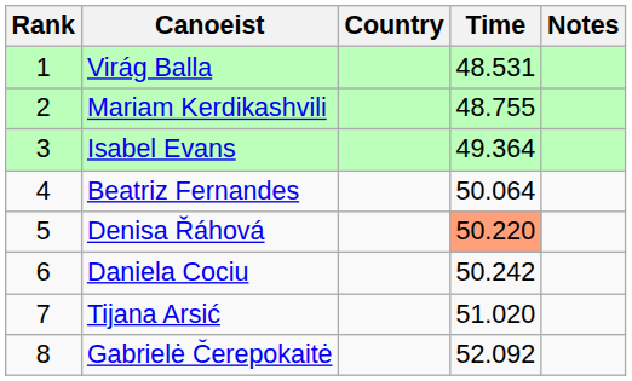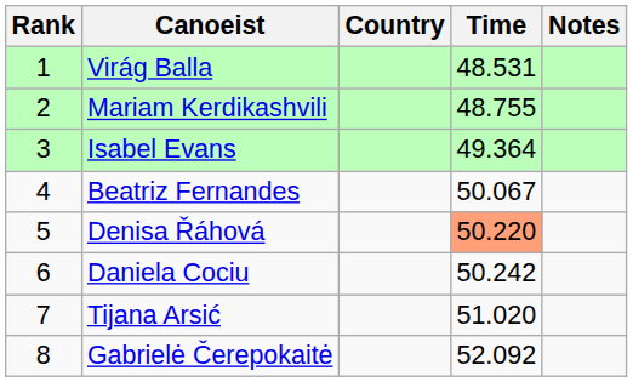 <table class="wikitable" style="text-align:center">
 <tr>
 <th>Rank</th>
 <th>Canoeist</th>
 <th>Country</th>
 <th>Time</th>
 <th>Notes</th>
 </tr>
 <tr bgcolor=bbffbb>
 <td>1</td>
 <td align=left><a href='#'>Virág Balla</a></td>
 <td align=left></td>
 <td>48.531</td>
 <td></td>
 </tr>
 <tr bgcolor=bbffbb>
 <td>2</td>
 <td align=left><a href='#'>Mariam Kerdikashvili</a></td>
 <td align=left></td>
 <td>48.755</td>
 <td></td>
 </tr>
 <tr bgcolor=bbffbb>
 <td>3</td>
 <td align=left><a href='#'>Isabel Evans</a></td>
 <td align=left></td>
 <td>49.364</td>
 <td></td>
 </tr>
 <tr>
 <td>4</td>
 <td align=left><a href='#'>Beatriz Fernandes</a></td>
 <td align=left></td>
-<td>50.064</td>
+<td>50.067</td>
 <td></td>
 </tr>
 <tr>
 <td>5</td>
 <td align=left><a href='#'>Denisa Řáhová</a></td>
 <td align=left></td>
 <td style="background: lightsalmon;">50.220</td>
 <td></td>
 </tr>
 <tr>
 <td>6</td>
 <td align=left><a href='#'>Daniela Cociu</a></td>
 <td align=left></td>
 <td>50.242</td>
 <td></td>
 </tr>
 <tr>
 <td>7</td>
 <td align=left><a href='#'>Tijana Arsić</a></td>
 <td align=left></td>
 <td>51.020</td>
 <td></td>
 </tr>
 <tr>
 <td>8</td>
 <td align=left><a href='#'>Gabrielė Čerepokaitė</a></td>
 <td align=left></td>
 <td>52.092</td>
 <td></td>
 </tr>
 </table>
